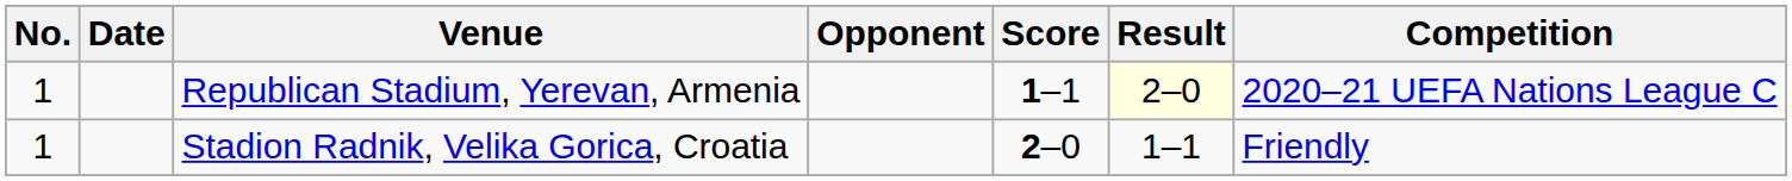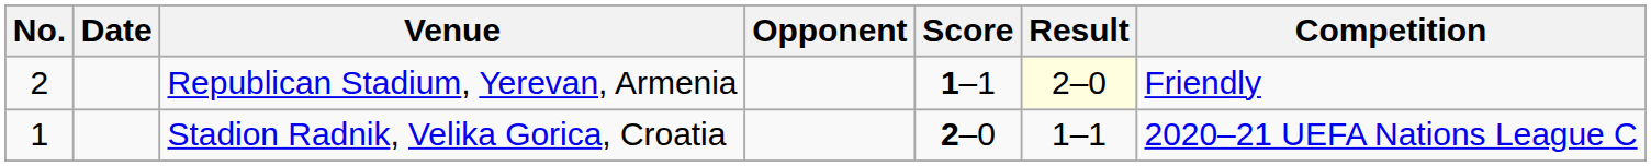 <table class="wikitable sortable">
 <tr>
 <th scope="col">No.</th>
 <th scope="col">Date</th>
 <th scope="col">Venue</th>
 <th scope="col">Opponent</th>
 <th scope="col">Score</th>
 <th scope="col">Result</th>
 <th scope="col">Competition</th>
 </tr>
 <tr>
-<td style="text-align:center">1</td>
+<td style="text-align:center">2</td>
 <td></td>
 <td><a href='#'>Republican Stadium</a>, <a href='#'>Yerevan</a>, Armenia</td>
 <td></td>
 <td style="text-align:center"><strong>1</strong>–1</td>
 <td style="background: lightyellow; text-align:center">2–0</td>
-<td><a href='#'>2020–21 UEFA Nations League C</a></td>
+<td><a href='#'>Friendly</a></td>
 </tr>
 <tr>
 <td style="text-align:center">1</td>
 <td></td>
 <td><a href='#'>Stadion Radnik</a>, <a href='#'>Velika Gorica</a>, Croatia</td>
 <td></td>
 <td style="text-align:center"><strong>2</strong>–0</td>
 <td style="text-align:center">1–1</td>
-<td><a href='#'>Friendly</a></td>
+<td><a href='#'>2020–21 UEFA Nations League C</a></td>
 </tr>
 </table>
